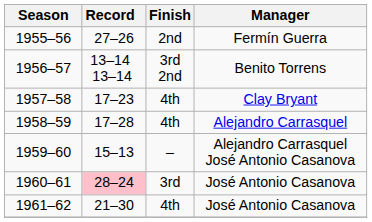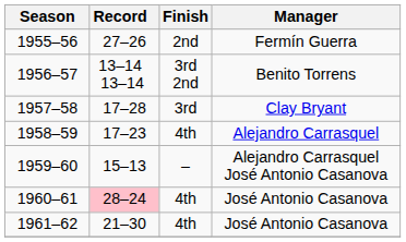 <table class="wikitable">
 <tr style="background: #F2F2F2;">
 <th>Season</th>
 <th>Record  </th>
 <th>Finish</th>
 <th>Manager</th>
 </tr>
 <tr align=center>
 <td>  1955–56  </td>
 <td>27–26</td>
 <td>2nd</td>
 <td>Fermín Guerra</td>
 </tr>
 <tr align=center>
 <td>1956–57</td>
 <td>13–14  <br> 13–14  </td>
 <td>3rd<br>2nd</td>
 <td>Benito Torrens</td>
 </tr>
 <tr align=center>
 <td>1957–58</td>
-<td>17–23</td>
-<td>4th</td>
+<td>17–28</td>
+<td>3rd</td>
 <td><a href='#'>Clay Bryant</a></td>
 </tr>
 <tr align=center>
 <td>1958–59</td>
-<td>17–28</td>
+<td>17–23</td>
 <td>4th</td>
 <td><a href='#'>Alejandro Carrasquel</a></td>
 </tr>
 <tr align=center>
 <td>1959–60</td>
 <td>15–13</td>
 <td>–</td>
 <td>Alejandro Carrasquel<br>José Antonio Casanova</td>
 </tr>
 <tr align=center>
 <td>1960–61</td>
 <td style="background: pink;">28–24</td>
-<td>3rd</td>
+<td>4th</td>
 <td>  José Antonio Casanova  </td>
 </tr>
 <tr align=center>
 <td>1961–62</td>
 <td>21–30</td>
 <td>4th</td>
 <td>José Antonio Casanova</td>
 </tr>
 <tr align=center>
 </tr>
 </table>
